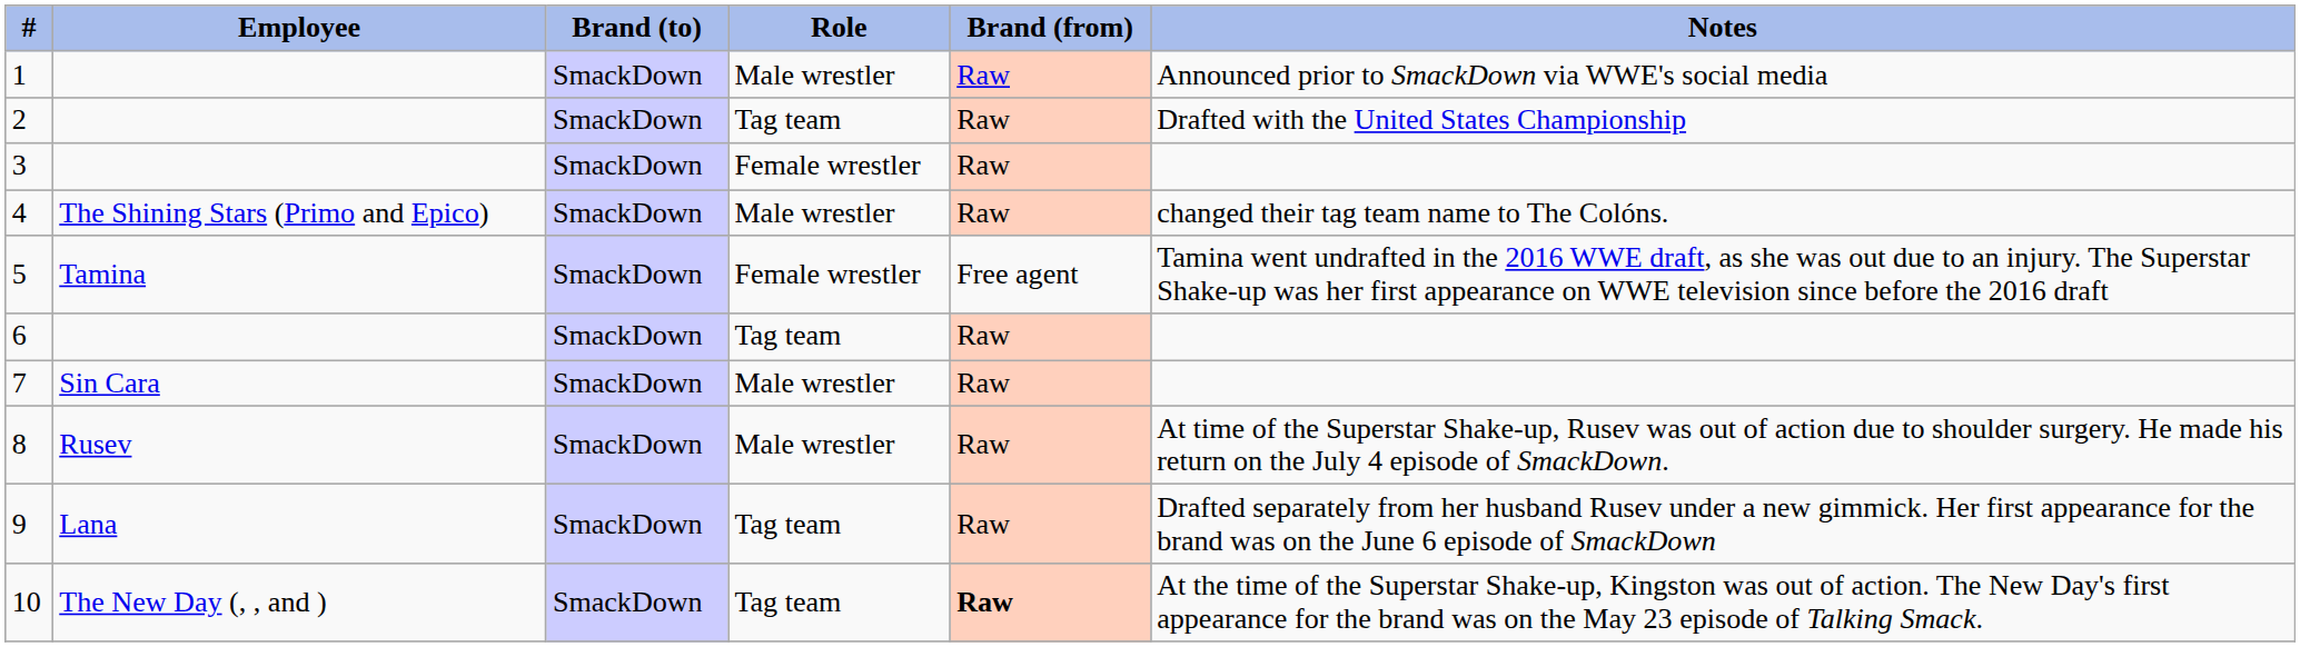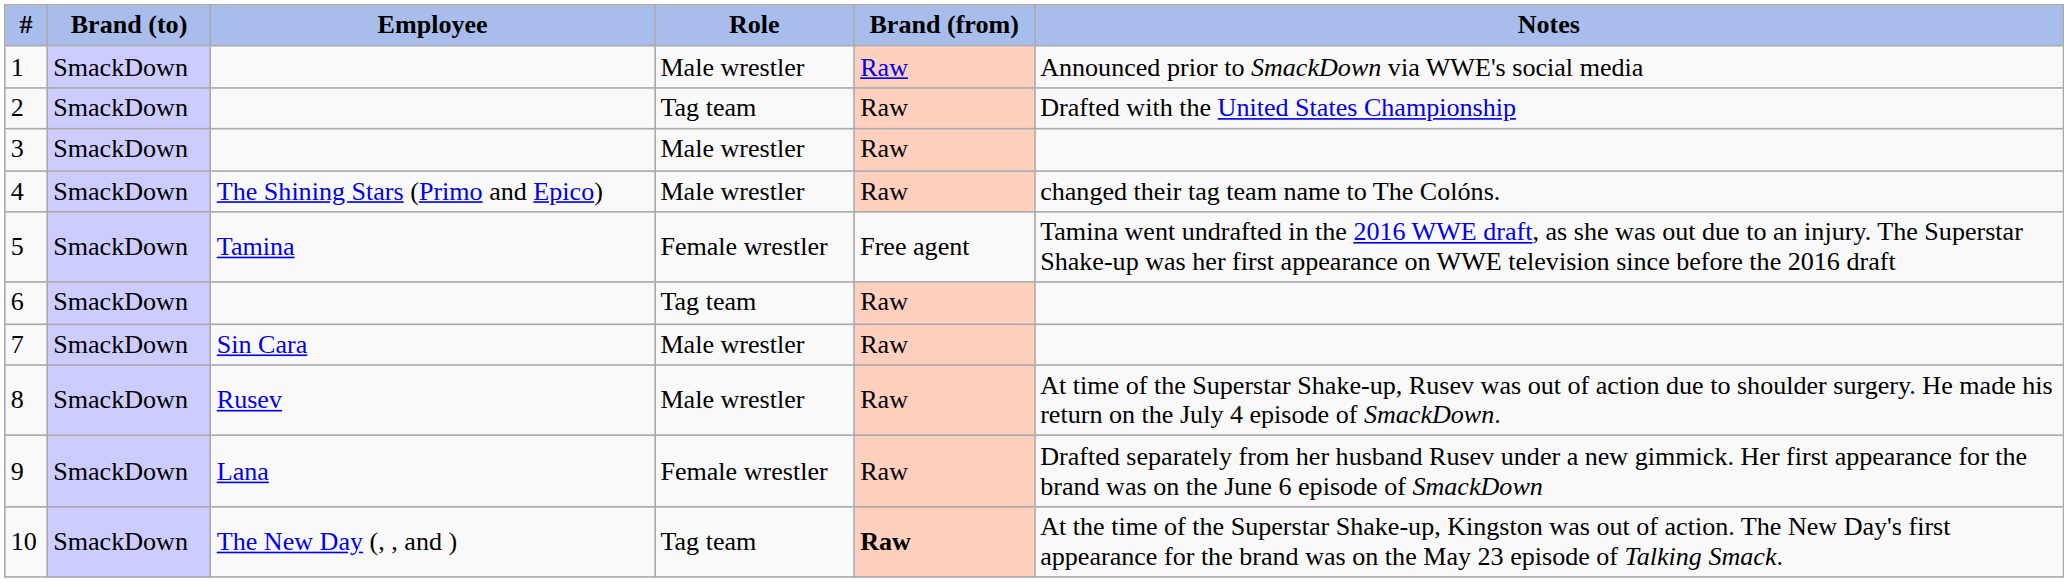 <table class="wikitable sortable" style="width: 100%">
 <tr>
 <th style="background:#A8BDEC;" data-sort-type="number">#</th>
+<th style="background:#A8BDEC; white-space: nowrap">Brand (to)</th>
 <th style="background:#A8BDEC">Employee</th>
-<th style="background:#A8BDEC; white-space: nowrap">Brand (to)</th>
 <th style="background:#A8BDEC; white-space: nowrap;">Role</th>
 <th style="background:#A8BDEC; white-space: nowrap">Brand (from)</th>
 <th width=50% style="background:#A8BDEC">Notes</th>
 </tr>
 <tr>
 <td>1</td>
+<td style="background: #ccf">SmackDown</td>
 <td></td>
-<td style="background: #ccf">SmackDown</td>
 <td>Male wrestler</td>
 <td style="background:#ffd0bd"><a href='#'>Raw</a></td>
 <td>Announced prior to <em>SmackDown</em> via WWE's social media</td>
 </tr>
 <tr>
 <td>2</td>
+<td style="background: #ccf">SmackDown</td>
 <td></td>
-<td style="background: #ccf">SmackDown</td>
 <td>Tag team</td>
 <td style="background:#ffd0bd">Raw</td>
 <td>Drafted with the <a href='#'>United States Championship</a></td>
 </tr>
 <tr>
 <td>3</td>
+<td style="background: #ccf">SmackDown</td>
 <td></td>
-<td style="background: #ccf">SmackDown</td>
-<td>Female wrestler</td>
+<td>Male wrestler</td>
 <td style="background:#ffd0bd">Raw</td>
 <td></td>
 </tr>
 <tr>
 <td>4</td>
+<td style="background: #ccf">SmackDown</td>
 <td><a href='#'>The Shining Stars</a> (<a href='#'>Primo</a> and <a href='#'>Epico</a>)</td>
-<td style="background: #ccf">SmackDown</td>
 <td>Male wrestler</td>
 <td style="background:#ffd0bd">Raw</td>
 <td> changed their tag team name to The Colóns.</td>
 </tr>
 <tr>
 <td>5</td>
+<td style="background: #ccf">SmackDown</td>
 <td><a href='#'>Tamina</a></td>
-<td style="background: #ccf">SmackDown</td>
 <td>Female wrestler</td>
 <td>Free agent</td>
 <td>Tamina went undrafted in the <a href='#'>2016 WWE draft</a>, as she was out due to an injury. The Superstar Shake-up was her first appearance on WWE television since before the 2016 draft</td>
 </tr>
 <tr>
 <td>6</td>
+<td style="background: #ccf">SmackDown</td>
 <td></td>
-<td style="background: #ccf">SmackDown</td>
 <td>Tag team</td>
 <td style="background:#ffd0bd">Raw</td>
 <td></td>
 </tr>
 <tr>
 <td>7</td>
+<td style="background: #ccf">SmackDown</td>
 <td><a href='#'>Sin Cara</a></td>
-<td style="background: #ccf">SmackDown</td>
 <td>Male wrestler</td>
 <td style="background:#ffd0bd">Raw</td>
 <td></td>
 </tr>
 <tr>
 <td>8</td>
+<td style="background: #ccf">SmackDown</td>
 <td><a href='#'>Rusev</a></td>
-<td style="background: #ccf">SmackDown</td>
 <td>Male wrestler</td>
 <td style="background:#ffd0bd">Raw</td>
 <td>At time of the Superstar Shake-up, Rusev was out of action due to shoulder surgery. He made his return on the July 4 episode of <em>SmackDown</em>.</td>
 </tr>
 <tr>
 <td>9</td>
+<td style="background: #ccf">SmackDown</td>
 <td><a href='#'>Lana</a></td>
-<td style="background: #ccf">SmackDown</td>
-<td>Tag team</td>
+<td>Female wrestler</td>
 <td style="background:#ffd0bd">Raw</td>
 <td>Drafted separately from her husband Rusev under a new gimmick. Her first appearance for the brand was on the June 6 episode of <em>SmackDown</em></td>
 </tr>
 <tr>
 <td>10</td>
+<td style="background: #ccf">SmackDown</td>
 <td><a href='#'>The New Day</a> (, , and )</td>
-<td style="background: #ccf">SmackDown</td>
 <td>Tag team</td>
 <td style="background:#ffd0bd"><strong>Raw</strong></td>
 <td>At the time of the Superstar Shake-up, Kingston was out of action. The New Day's first appearance for the brand was on the May 23 episode of <em>Talking Smack</em>.</td>
 </tr>
 </table>
